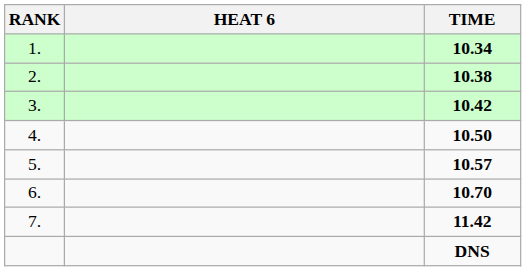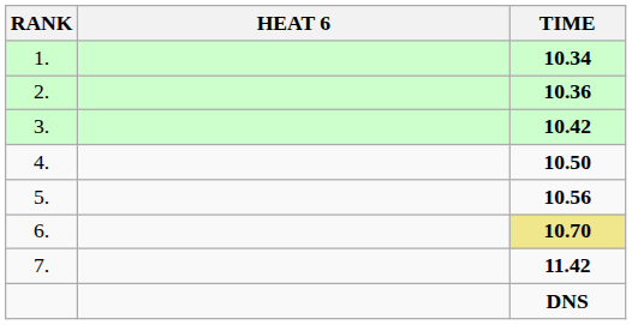 <table class="wikitable" style="border-collapse: collapse; font-size: 90%;">
 <tr>
 <th>RANK</th>
 <th style="width: 20em">HEAT 6</th>
 <th style="width: 5em">TIME</th>
 </tr>
 <tr style="background:#ccffcc;">
 <td align="center">1.</td>
 <td></td>
 <td align="center"><strong>10.34</strong></td>
 </tr>
 <tr style="background:#ccffcc;">
 <td align="center">2.</td>
 <td></td>
-<td align="center"><strong>10.38</strong></td>
+<td align="center"><strong>10.36</strong></td>
 </tr>
 <tr style="background:#ccffcc;">
 <td align="center">3.</td>
 <td></td>
 <td align="center"><strong>10.42</strong></td>
 </tr>
 <tr>
 <td align="center">4.</td>
 <td></td>
 <td align="center"><strong>10.50</strong></td>
 </tr>
 <tr>
 <td align="center">5.</td>
 <td></td>
-<td align="center"><strong>10.57</strong></td>
+<td align="center"><strong>10.56</strong></td>
 </tr>
 <tr>
 <td align="center">6.</td>
 <td></td>
-<td align="center"><strong>10.70</strong></td>
+<td align="center" style="background: khaki;"><strong>10.70</strong></td>
 </tr>
 <tr>
 <td align="center">7.</td>
 <td></td>
 <td align="center"><strong>11.42</strong></td>
 </tr>
 <tr>
 <td align="center"></td>
 <td></td>
 <td align="center"><strong>DNS</strong></td>
 </tr>
 </table>
